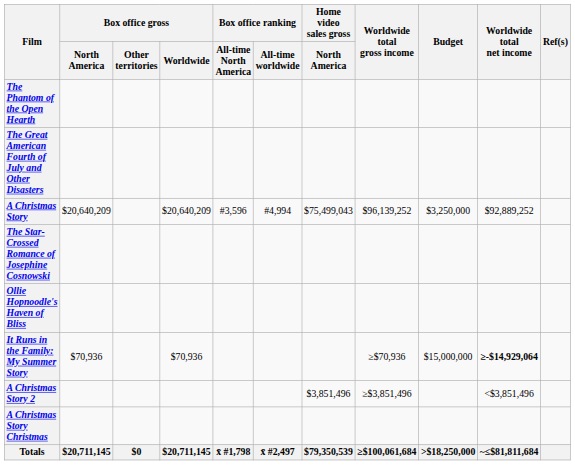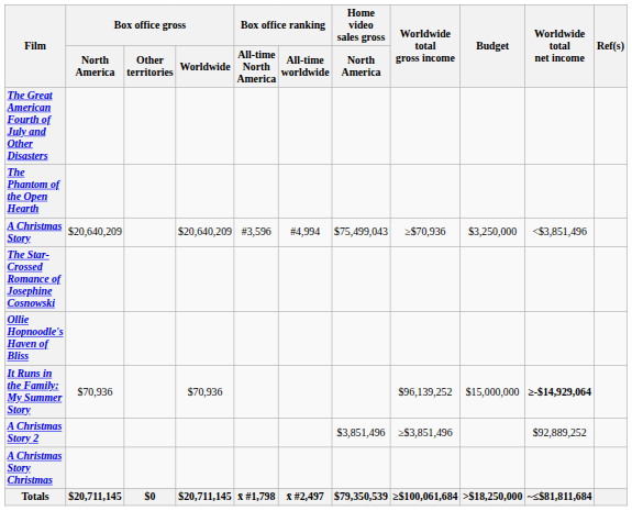 <table class="wikitable" border="1" style="text-align: center;">
 <tr>
 <th scope="col" rowspan="2" style="width:31%;">Film</th>
 <th scope="col" colspan="3">Box office gross</th>
 <th scope="col" colspan="2">Box office ranking</th>
 <th scope="col">Home video <br>sales gross</th>
 <th scope="col" rowspan="2">Worldwide total<br>gross income</th>
 <th scope="col" rowspan="2">Budget</th>
 <th scope="col" rowspan="2">Worldwide total<br>net income</th>
 <th scope="col" rowspan="2">Ref(s)</th>
 </tr>
 <tr>
 <th scope="col">North America</th>
 <th scope="col">Other territories</th>
 <th scope="col">Worldwide</th>
 <th scope="col">All-time <br>North America</th>
 <th scope="col">All-time <br>worldwide</th>
 <th scope="col">North America</th>
 </tr>
 <tr>
-<th scope="row" style="text-align: left;"><em><a href='#'>The Phantom of the Open Hearth</a></em></th>
+<th scope="row" style="text-align: left;"><em><a href='#'>The Great American Fourth of July and Other Disasters</a></em></th>
 <td></td>
 <td></td>
 <td></td>
 <td></td>
 <td></td>
 <td></td>
 <td></td>
 <td></td>
 <td></td>
 <td></td>
 </tr>
 <tr>
-<th scope="row" style="text-align: left;"><em><a href='#'>The Great American Fourth of July and Other Disasters</a></em></th>
+<th scope="row" style="text-align: left;"><em><a href='#'>The Phantom of the Open Hearth</a></em></th>
 <td></td>
 <td></td>
 <td></td>
 <td></td>
 <td></td>
 <td></td>
 <td></td>
 <td></td>
 <td></td>
 <td></td>
 </tr>
 <tr>
 <th scope="row" style="text-align: left;"><em><a href='#'>A Christmas Story</a></em></th>
 <td>$20,640,209</td>
 <td></td>
 <td>$20,640,209</td>
 <td>#3,596</td>
 <td>#4,994</td>
 <td>$75,499,043</td>
-<td>$96,139,252</td>
+<td>≥$70,936</td>
 <td>$3,250,000</td>
-<td>$92,889,252</td>
+<td><$3,851,496</td>
 <td></td>
 </tr>
 <tr>
 <th scope="row" style="text-align: left;"><em><a href='#'>The Star-Crossed Romance of Josephine Cosnowski</a></em></th>
 <td></td>
 <td></td>
 <td></td>
 <td></td>
 <td></td>
 <td></td>
 <td></td>
 <td></td>
 <td></td>
 <td></td>
 </tr>
 <tr>
 <th scope="row" style="text-align: left;"><em><a href='#'>Ollie Hopnoodle's Haven of Bliss</a></em></th>
 <td></td>
 <td></td>
 <td></td>
 <td></td>
 <td></td>
 <td></td>
 <td></td>
 <td></td>
 <td></td>
 <td></td>
 </tr>
 <tr>
 <th scope="row" style="text-align: left;"><em><a href='#'>It Runs in the Family: My Summer Story</a></em></th>
 <td>$70,936</td>
 <td></td>
 <td>$70,936</td>
 <td></td>
 <td></td>
 <td></td>
-<td>≥$70,936</td>
+<td>$96,139,252</td>
 <td>$15,000,000</td>
 <td><strong>≥-$14,929,064</strong></td>
 <td></td>
 </tr>
 <tr>
 <th scope="row" style="text-align: left;"><em><a href='#'>A Christmas Story 2</a></em></th>
 <td></td>
 <td></td>
 <td></td>
 <td></td>
 <td></td>
 <td>$3,851,496</td>
 <td>≥$3,851,496</td>
 <td></td>
-<td><$3,851,496</td>
+<td>$92,889,252</td>
 <td></td>
 </tr>
 <tr>
 <th scope="row" style="text-align: left;"><em><a href='#'>A Christmas Story Christmas</a></em></th>
 <td></td>
 <td></td>
 <td></td>
 <td></td>
 <td></td>
 <td></td>
 <td></td>
 <td></td>
 <td></td>
 <td></td>
 </tr>
 <tr>
 <th scope="row">Totals</th>
 <th>$20,711,145</th>
 <th>$0</th>
 <th>$20,711,145</th>
 <th>x̄ #1,798</th>
 <th>x̄ #2,497</th>
 <th>$79,350,539</th>
 <th>≥$100,061,684</th>
 <th>>$18,250,000</th>
 <th>~≤$81,811,684</th>
 <th></th>
 </tr>
 </table>
